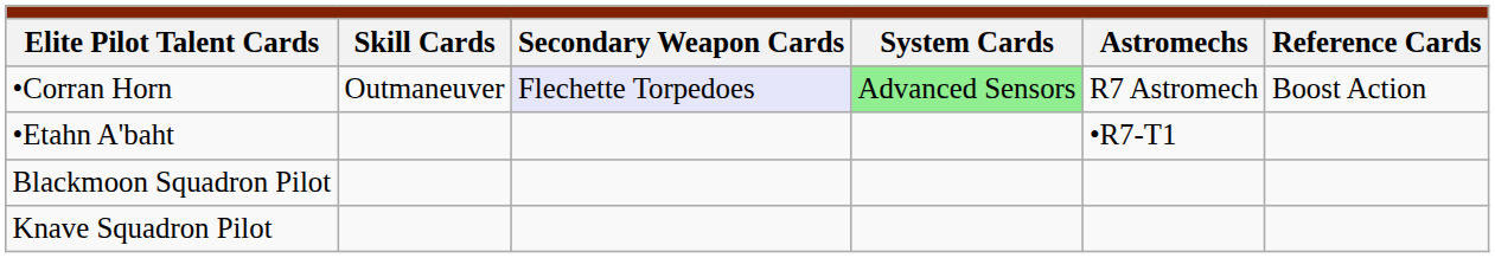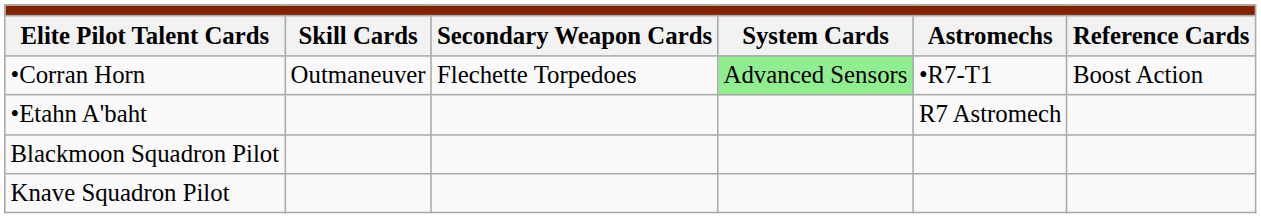 <table class="wikitable sortable">
 <tr style="background:#802200;">
 <td colspan="8"></td>
 </tr>
 <tr style="background:#f0f0f0;">
 <th>Elite Pilot Talent Cards</th>
 <th>Skill Cards</th>
 <th>Secondary Weapon Cards</th>
 <th>System Cards</th>
 <th>Astromechs</th>
 <th>Reference Cards</th>
 </tr>
 <tr>
 <td>•Corran Horn</td>
 <td>Outmaneuver</td>
-<td style="background: lavender;">Flechette Torpedoes</td>
+<td>Flechette Torpedoes</td>
 <td style="background: lightgreen;">Advanced Sensors</td>
-<td>R7 Astromech</td>
+<td>•R7-T1</td>
 <td>Boost Action</td>
 </tr>
 <tr>
 <td>•Etahn A'baht</td>
 <td></td>
 <td></td>
 <td></td>
-<td>•R7-T1</td>
+<td>R7 Astromech</td>
 <td></td>
 </tr>
 <tr>
 <td>Blackmoon Squadron Pilot</td>
 <td></td>
 <td></td>
 <td></td>
 <td></td>
 <td></td>
 </tr>
 <tr>
 <td>Knave Squadron Pilot</td>
 <td></td>
 <td></td>
 <td></td>
 <td></td>
 <td></td>
 </tr>
 </table>
